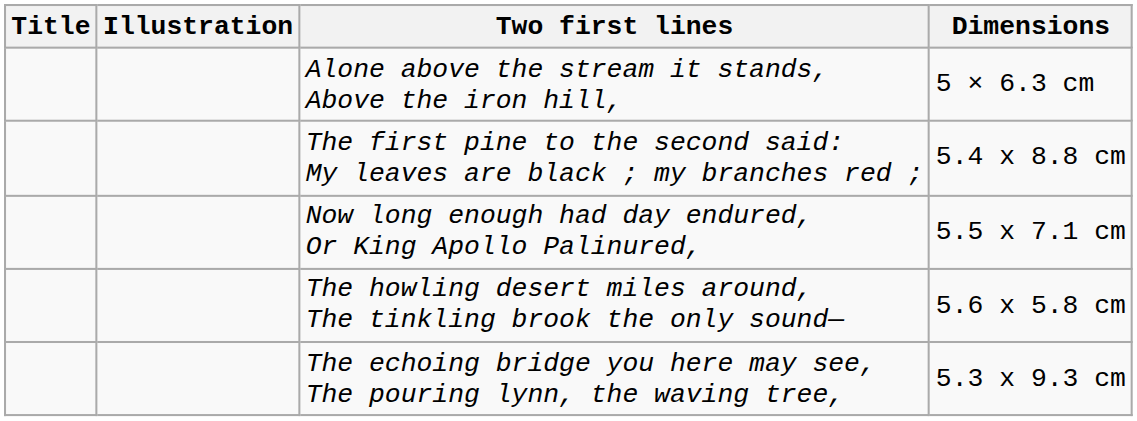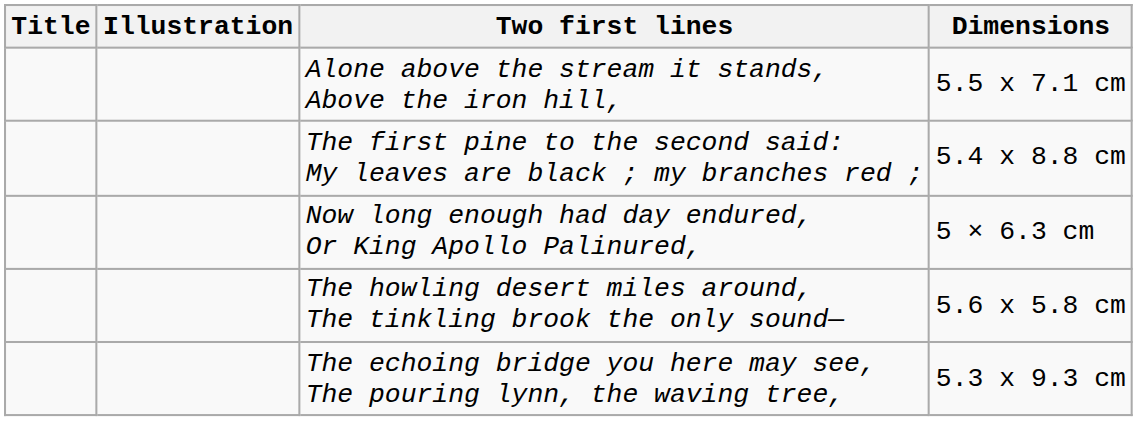 <table class="wikitable center">
 <tr>
 <th>Title</th>
 <th>Illustration</th>
 <th>Two first lines</th>
 <th>Dimensions</th>
 </tr>
 <tr>
 <td><em></em></td>
 <td></td>
 <td><em>Alone above the stream it stands,</em><br><em>Above the iron hill,</em></td>
-<td>5 × 6.3 cm</td>
+<td>5.5 x 7.1 cm</td>
 </tr>
 <tr>
 <td><em></em></td>
 <td></td>
 <td><em>The first pine to the second said:</em><br><em>My leaves are black ; my branches red ;</em></td>
 <td>5.4 x 8.8 cm</td>
 </tr>
 <tr>
 <td><em></em></td>
 <td></td>
 <td><em>Now long enough had day endured,</em><br><em>Or King Apollo Palinured,</em></td>
-<td>5.5 x 7.1 cm</td>
+<td>5 × 6.3 cm</td>
 </tr>
 <tr>
 <td><em></em></td>
 <td></td>
 <td><em>The howling desert miles around,</em><br><em>The tinkling brook the only sound—</em></td>
 <td>5.6 x 5.8 cm</td>
 </tr>
 <tr>
 <td><em></em></td>
 <td></td>
 <td><em>The echoing bridge you here may see,</em><br><em>The pouring lynn, the waving tree,</em></td>
 <td>5.3 x 9.3 cm</td>
 </tr>
 </table>
